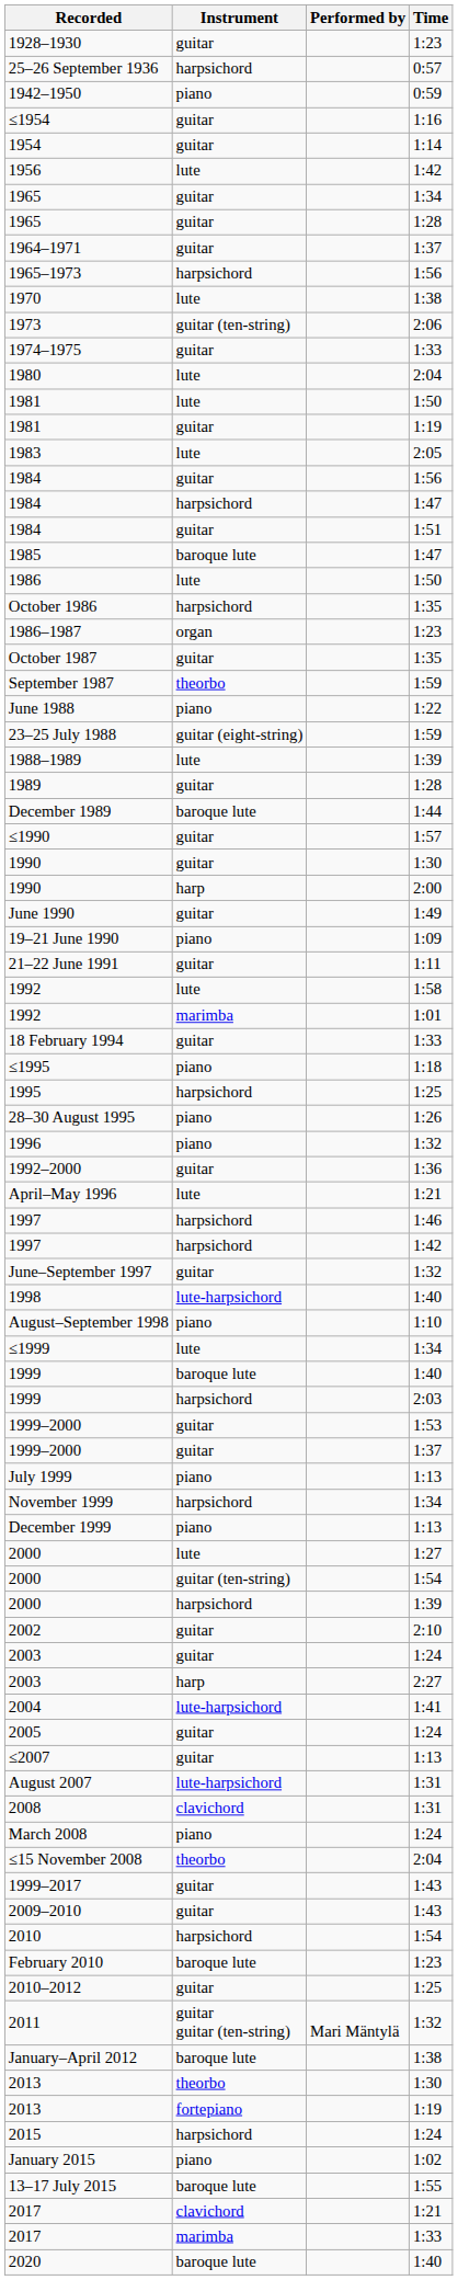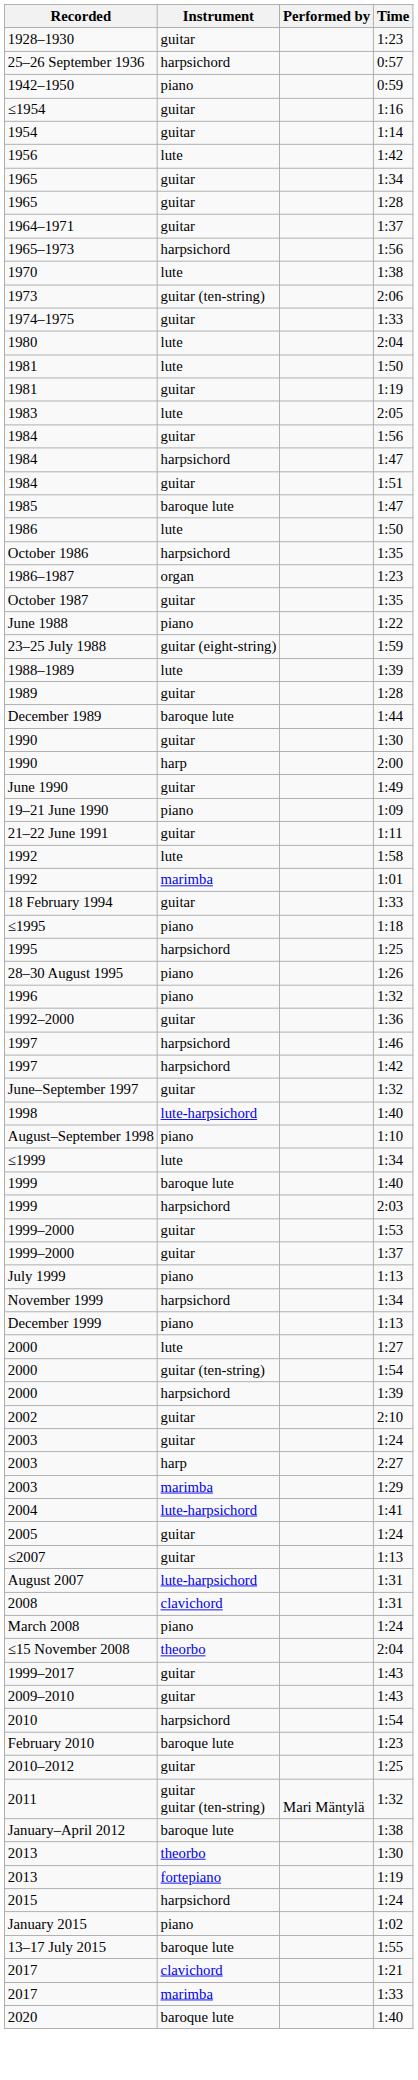 <table class="wikitable sortable">
 <tr>
 <th scope="col">Recorded</th>
 <th scope="col">Instrument</th>
 <th scope="col">Performed by</th>
 <th scope="col">Time</th>
 </tr>
 <tr>
 <td data-sort-value="1929">1928–1930</td>
 <td>guitar</td>
 <td></td>
 <td>1:23</td>
 </tr>
 <tr>
 <td data-sort-value="1936-09-25">25–26 September 1936</td>
 <td>harpsichord</td>
 <td></td>
 <td>0:57</td>
 </tr>
 <tr>
 <td data-sort-value="1946">1942–1950</td>
 <td>piano</td>
 <td></td>
 <td>0:59</td>
 </tr>
 <tr>
 <td data-sort-value="1953-12-31">≤1954</td>
 <td>guitar</td>
 <td></td>
 <td>1:16</td>
 </tr>
 <tr>
 <td>1954</td>
 <td>guitar</td>
 <td></td>
 <td>1:14</td>
 </tr>
 <tr>
 <td>1956</td>
 <td>lute</td>
 <td></td>
 <td>1:42</td>
 </tr>
 <tr>
 <td>1965</td>
 <td>guitar</td>
 <td></td>
 <td>1:34</td>
 </tr>
 <tr>
 <td>1965</td>
 <td>guitar</td>
 <td></td>
 <td>1:28</td>
 </tr>
 <tr>
 <td data-sort-value="1967">1964–1971</td>
 <td>guitar</td>
 <td></td>
 <td>1:37</td>
 </tr>
 <tr>
 <td data-sort-value="1969">1965–1973</td>
 <td>harpsichord</td>
 <td></td>
 <td>1:56</td>
 </tr>
 <tr>
 <td>1970</td>
 <td>lute</td>
 <td></td>
 <td>1:38</td>
 </tr>
 <tr>
 <td>1973</td>
 <td>guitar (ten-string)</td>
 <td></td>
 <td>2:06</td>
 </tr>
 <tr>
 <td data-sort-value="1974-12-31">1974–1975</td>
 <td>guitar</td>
 <td></td>
 <td>1:33</td>
 </tr>
 <tr>
 <td>1980</td>
 <td>lute</td>
 <td></td>
 <td>2:04</td>
 </tr>
 <tr>
 <td>1981</td>
 <td>lute</td>
 <td></td>
 <td>1:50</td>
 </tr>
 <tr>
 <td>1981</td>
 <td>guitar</td>
 <td data-sort-value="Frauchi, Alexander"></td>
 <td>1:19</td>
 </tr>
 <tr>
 <td>1983</td>
 <td>lute</td>
 <td></td>
 <td>2:05</td>
 </tr>
 <tr>
 <td>1984</td>
 <td>guitar</td>
 <td></td>
 <td>1:56</td>
 </tr>
 <tr>
 <td>1984</td>
 <td>harpsichord</td>
 <td></td>
 <td>1:47</td>
 </tr>
 <tr>
 <td>1984</td>
 <td>guitar</td>
 <td></td>
 <td>1:51</td>
 </tr>
 <tr>
 <td>1985</td>
 <td>baroque lute</td>
 <td></td>
 <td>1:47</td>
 </tr>
 <tr>
 <td>1986</td>
 <td>lute</td>
 <td></td>
 <td>1:50</td>
 </tr>
 <tr>
 <td data-sort-value="1986-10-01">October 1986</td>
 <td>harpsichord</td>
 <td data-sort-value="Ferran, Dominique"></td>
 <td>1:35</td>
 </tr>
 <tr>
 <td data-sort-value="1986-12-31">1986–1987</td>
 <td>organ</td>
 <td data-sort-value="Mulder, Klaas Jan"></td>
 <td>1:23</td>
 </tr>
 <tr>
 <td data-sort-value="1986-10-01">October 1987</td>
 <td>guitar</td>
 <td></td>
 <td>1:35</td>
 </tr>
 <tr>
-<td data-sort-value="1987-09-01">September 1987</td>
-<td><a href='#'>theorbo</a></td>
-<td></td>
-<td>1:59</td>
-</tr>
-<tr>
 <td data-sort-value="1988-06-01">June 1988</td>
 <td>piano</td>
 <td></td>
 <td>1:22</td>
 </tr>
 <tr>
 <td data-sort-value="1988-07-24">23–25 July 1988</td>
 <td>guitar (eight-string)</td>
 <td></td>
 <td>1:59</td>
 </tr>
 <tr>
 <td data-sort-value="1988-12-31">1988–1989</td>
 <td>lute</td>
 <td></td>
 <td>1:39</td>
 </tr>
 <tr>
 <td>1989</td>
 <td>guitar</td>
 <td data-sort-value="Brabec, Lubomír"></td>
 <td>1:28</td>
 </tr>
 <tr>
 <td data-sort-value="1989-12-01">December 1989</td>
 <td>baroque lute</td>
 <td></td>
 <td>1:44</td>
-</tr>
-<tr>
-<td data-sort-value="1989-12-31">≤1990</td>
-<td>guitar</td>
-<td></td>
-<td>1:57</td>
 </tr>
 <tr>
 <td>1990</td>
 <td>guitar</td>
 <td></td>
 <td>1:30</td>
 </tr>
 <tr>
 <td>1990</td>
 <td>harp</td>
 <td data-sort-value="Maros, Éva"></td>
 <td>2:00</td>
 </tr>
 <tr>
 <td data-sort-value="1990-06-01">June 1990</td>
 <td>guitar</td>
 <td></td>
 <td>1:49</td>
 </tr>
 <tr>
 <td data-sort-value="1990-06-20">19–21 June 1990</td>
 <td>piano</td>
 <td></td>
 <td>1:09</td>
 </tr>
 <tr>
 <td data-sort-value="1991-06-21">21–22 June 1991</td>
 <td>guitar</td>
 <td></td>
 <td>1:11</td>
 </tr>
 <tr>
 <td>1992</td>
 <td>lute</td>
 <td></td>
 <td>1:58</td>
 </tr>
 <tr>
 <td>1992</td>
 <td><a href='#'>marimba</a></td>
 <td data-sort-value="Sadlo, Peter"></td>
 <td>1:01</td>
 </tr>
 <tr>
 <td data-sort-value="19">18 February 1994</td>
 <td>guitar</td>
 <td></td>
 <td>1:33</td>
 </tr>
 <tr>
 <td data-sort-value="1994-12-31">≤1995</td>
 <td>piano</td>
 <td></td>
 <td>1:18</td>
 </tr>
 <tr>
 <td>1995</td>
 <td>harpsichord</td>
 <td></td>
 <td>1:25</td>
 </tr>
 <tr>
 <td data-sort-value="1995-08-29">28–30 August 1995</td>
 <td>piano</td>
 <td></td>
 <td>1:26</td>
 </tr>
 <tr>
 <td>1996</td>
 <td>piano</td>
 <td></td>
 <td>1:32</td>
 </tr>
 <tr>
 <td data-sort-value="1996">1992–2000</td>
 <td>guitar</td>
 <td data-sort-value="Krause, Ansgar"></td>
 <td>1:36</td>
-</tr>
-<tr>
-<td data-sort-value="1996-04-01">April–May 1996</td>
-<td>lute</td>
-<td></td>
-<td>1:21</td>
 </tr>
 <tr>
 <td>1997</td>
 <td>harpsichord</td>
 <td data-sort-value="Joyé, Élisabeth"></td>
 <td>1:46</td>
 </tr>
 <tr>
 <td>1997</td>
 <td>harpsichord</td>
 <td></td>
 <td>1:42</td>
 </tr>
 <tr>
 <td data-sort-value="1997-07-31">June–September 1997</td>
 <td>guitar</td>
 <td data-sort-value="Brabec, Lubomír"></td>
 <td>1:32</td>
 </tr>
 <tr>
 <td>1998</td>
 <td><a href='#'>lute-harpsichord</a></td>
 <td></td>
 <td>1:40</td>
 </tr>
 <tr>
 <td data-sort-value="1998-08-31">August–September 1998</td>
 <td>piano</td>
 <td></td>
 <td>1:10</td>
 </tr>
 <tr>
 <td data-sort-value="1998-12-31">≤1999</td>
 <td>lute</td>
 <td></td>
 <td>1:34</td>
 </tr>
 <tr>
 <td>1999</td>
 <td>baroque lute</td>
 <td data-sort-value="Beier, Paul"></td>
 <td>1:40</td>
 </tr>
 <tr>
 <td>1999</td>
 <td>harpsichord</td>
 <td></td>
 <td>2:03</td>
 </tr>
 <tr>
 <td data-sort-value="1999">1999–2000</td>
 <td>guitar</td>
 <td data-sort-value="Zigante, Frédéric"></td>
 <td>1:53</td>
 </tr>
 <tr>
 <td data-sort-value="1999">1999–2000</td>
 <td>guitar</td>
 <td data-sort-value="Jonkers, Han"></td>
 <td>1:37</td>
 </tr>
 <tr>
 <td data-sort-value="1999-07-01">July 1999</td>
 <td>piano</td>
 <td data-sort-value="Janssen, Ivo"></td>
 <td>1:13</td>
 </tr>
 <tr>
 <td data-sort-value="1999-11-01">November 1999</td>
 <td>harpsichord</td>
 <td></td>
 <td>1:34</td>
 </tr>
 <tr>
 <td data-sort-value="1999-12-01">December 1999</td>
 <td>piano</td>
 <td></td>
 <td>1:13</td>
 </tr>
 <tr>
 <td>2000</td>
 <td>lute</td>
 <td></td>
 <td>1:27</td>
 </tr>
 <tr>
 <td>2000</td>
 <td>guitar (ten-string)</td>
 <td></td>
 <td>1:54</td>
 </tr>
 <tr>
 <td>2000</td>
 <td>harpsichord</td>
 <td data-sort-value="Beauséjour, Luc"></td>
 <td>1:39</td>
 </tr>
 <tr>
 <td>2002</td>
 <td>guitar</td>
 <td></td>
 <td>2:10</td>
 </tr>
 <tr>
 <td>2003</td>
 <td>guitar</td>
 <td></td>
 <td>1:24</td>
 </tr>
 <tr>
 <td>2003</td>
 <td>harp</td>
 <td></td>
 <td>2:27</td>
+</tr>
+<tr>
+<td>2003</td>
+<td><a href='#'>marimba</a></td>
+<td></td>
+<td>1:29</td>
 </tr>
 <tr>
 <td>2004</td>
 <td><a href='#'>lute-harpsichord</a></td>
 <td></td>
 <td>1:41</td>
 </tr>
 <tr>
 <td>2005</td>
 <td>guitar</td>
 <td></td>
 <td>1:24</td>
 </tr>
 <tr>
 <td data-sort-value="2006-12-31">≤2007</td>
 <td>guitar</td>
 <td></td>
 <td>1:13</td>
 </tr>
 <tr>
 <td data-sort-value="2007-08-01">August 2007</td>
 <td><a href='#'>lute-harpsichord</a></td>
 <td></td>
 <td>1:31</td>
 </tr>
 <tr>
 <td>2008</td>
 <td><a href='#'>clavichord</a></td>
 <td data-sort-value="Holtz, Cristiano"></td>
 <td>1:31</td>
 </tr>
 <tr>
 <td data-sort-value="2008-03-01">March 2008</td>
 <td>piano</td>
 <td></td>
 <td>1:24</td>
 </tr>
 <tr>
 <td data-sort-value="2008-11-14">≤15 November 2008</td>
 <td><a href='#'>theorbo</a></td>
 <td></td>
 <td>2:04</td>
 </tr>
 <tr>
 <td data-sort-value="2008-07-01">1999–2017</td>
 <td>guitar</td>
 <td></td>
 <td>1:43</td>
 </tr>
 <tr>
 <td data-sort-value="2009-12-31">2009–2010</td>
 <td>guitar</td>
 <td></td>
 <td>1:43</td>
 </tr>
 <tr>
 <td>2010</td>
 <td>harpsichord</td>
 <td data-sort-value="Cochard, Violaine"></td>
 <td>1:54</td>
 </tr>
 <tr>
 <td data-sort-value="2010-02-01">February 2010</td>
 <td>baroque lute</td>
 <td></td>
 <td>1:23</td>
 </tr>
 <tr>
 <td data-sort-value="2011">2010–2012</td>
 <td>guitar</td>
 <td></td>
 <td>1:25</td>
 </tr>
 <tr>
 <td>2011</td>
 <td>guitar<br>guitar (ten-string)</td>
 <td><br>Mari Mäntylä</td>
 <td>1:32</td>
 </tr>
 <tr>
 <td data-sort-value="2012-03-01">January–April 2012</td>
 <td>baroque lute</td>
 <td></td>
 <td>1:38</td>
 </tr>
 <tr>
 <td>2013</td>
 <td><a href='#'>theorbo</a></td>
 <td data-sort-value="Baumont, Olivier"></td>
 <td>1:30</td>
 </tr>
 <tr>
 <td>2013</td>
 <td><a href='#'>fortepiano</a></td>
 <td data-sort-value="Guglielmi, Luca"></td>
 <td>1:19</td>
 </tr>
 <tr>
 <td>2015</td>
 <td>harpsichord</td>
 <td></td>
 <td>1:24</td>
 </tr>
 <tr>
 <td data-sort-value="2015-01-01">January 2015</td>
 <td>piano</td>
 <td></td>
 <td>1:02</td>
 </tr>
 <tr>
 <td data-sort-value="2015-07-15">13–17 July 2015</td>
 <td>baroque lute</td>
 <td></td>
 <td>1:55</td>
 </tr>
 <tr>
 <td>2017</td>
 <td><a href='#'>clavichord</a></td>
 <td></td>
 <td>1:21</td>
 </tr>
 <tr>
 <td>2017</td>
 <td><a href='#'>marimba</a></td>
 <td></td>
 <td>1:33</td>
 </tr>
 <tr>
 <td>2020</td>
 <td>baroque lute</td>
 <td></td>
 <td>1:40</td>
 </tr>
 </table>
